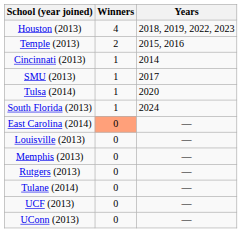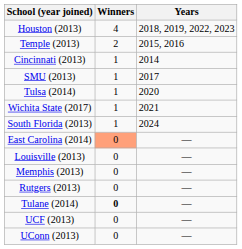 <table class="wikitable">
 <tr>
 <th>School (year joined)</th>
 <th>Winners</th>
 <th>Years</th>
 </tr>
 <tr style="text-align:center;">
 <td><a href='#'>Houston</a> (2013)</td>
 <td>4</td>
 <td style="text-align:left;">2018, 2019, 2022, 2023</td>
 </tr>
 <tr style="text-align:center;">
 <td><a href='#'>Temple</a> (2013)</td>
 <td>2</td>
 <td style="text-align:left;">2015, 2016</td>
 </tr>
 <tr style="text-align:center;">
 <td><a href='#'>Cincinnati</a> (2013)</td>
 <td>1</td>
 <td style="text-align:left;">2014</td>
 </tr>
 <tr style="text-align:center;">
 <td><a href='#'>SMU</a> (2013)</td>
 <td>1</td>
 <td style="text-align:left;">2017</td>
 </tr>
 <tr style="text-align:center;">
 <td><a href='#'>Tulsa</a> (2014)</td>
 <td>1</td>
 <td style="text-align:left;">2020</td>
 </tr>
 <tr style="text-align:center;">
+<td><a href='#'>Wichita State</a> (2017)</td>
+<td>1</td>
+<td style="text-align:left;">2021</td>
+</tr>
+<tr style="text-align:center;">
 <td><a href='#'>South Florida</a> (2013)</td>
 <td>1</td>
 <td style="text-align:left;">2024</td>
 </tr>
 <tr style="text-align:center;">
 <td><a href='#'>East Carolina</a> (2014)</td>
 <td style="background: lightsalmon;">0</td>
 <td>—</td>
 </tr>
 <tr style="text-align:center;">
 <td><a href='#'>Louisville</a> (2013)</td>
 <td>0</td>
 <td>—</td>
 </tr>
 <tr style="text-align:center;">
 <td><a href='#'>Memphis</a> (2013)</td>
 <td>0</td>
 <td>—</td>
 </tr>
 <tr style="text-align:center;">
 <td><a href='#'>Rutgers</a> (2013)</td>
 <td>0</td>
 <td>—</td>
 </tr>
 <tr style="text-align:center;">
 <td><a href='#'>Tulane</a> (2014)</td>
-<td>0</td>
+<td><strong>0</strong></td>
 <td>—</td>
 </tr>
 <tr style="text-align:center;">
 <td><a href='#'>UCF</a> (2013)</td>
 <td>0</td>
 <td>—</td>
 </tr>
 <tr style="text-align:center;">
 <td><a href='#'>UConn</a> (2013)</td>
 <td>0</td>
 <td>—</td>
 </tr>
 </table>
